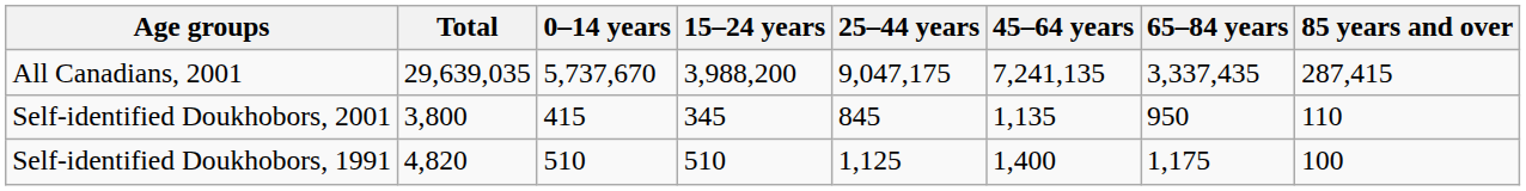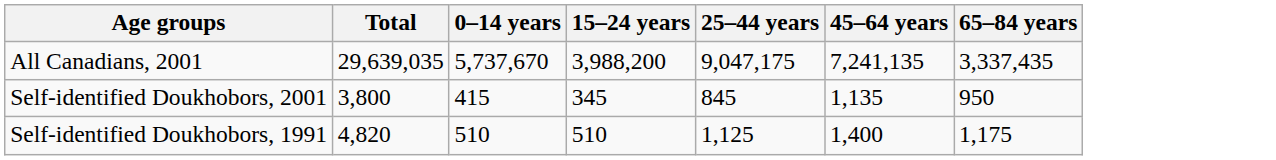 <table class="wikitable">
 <tr>
 <th>Age groups</th>
 <th>Total</th>
 <th>0–14 years</th>
 <th>15–24 years</th>
 <th>25–44 years</th>
 <th>45–64 years</th>
 <th>65–84 years</th>
-<th>85 years and over</th>
 </tr>
 <tr>
 <td>All Canadians, 2001</td>
 <td>29,639,035</td>
 <td>5,737,670</td>
 <td>3,988,200</td>
 <td>9,047,175</td>
 <td>7,241,135</td>
 <td>3,337,435</td>
-<td>287,415</td>
 </tr>
 <tr>
 <td>Self-identified Doukhobors, 2001</td>
 <td>3,800</td>
 <td>415</td>
 <td>345</td>
 <td>845</td>
 <td>1,135</td>
 <td>950</td>
-<td>110</td>
 </tr>
 <tr>
 <td>Self-identified Doukhobors, 1991</td>
 <td>4,820</td>
 <td>510</td>
 <td>510</td>
 <td>1,125</td>
 <td>1,400</td>
 <td>1,175</td>
-<td>100</td>
 </tr>
 </table>
